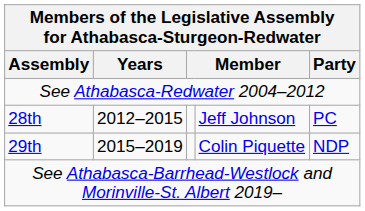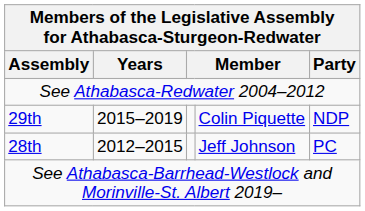 <table class="wikitable" align=right>
 <tr>
 <th colspan=5>Members of the Legislative Assembly<br> for Athabasca-Sturgeon-Redwater</th>
 </tr>
 <tr>
 <th>Assembly</th>
 <th>Years</th>
 <th colspan="2">Member</th>
 <th>Party</th>
 </tr>
 <tr>
 <td align="center" colspan=5><em>See <a href='#'>Athabasca-Redwater</a> 2004–2012</em></td>
 </tr>
 <tr>
+<td><a href='#'>29th</a></td>
+<td>2015–2019</td>
+<td></td>
+<td><a href='#'>Colin Piquette</a></td>
+<td><a href='#'>NDP</a></td>
+</tr>
+<tr>
 <td><a href='#'>28th</a></td>
 <td>2012–2015</td>
 <td></td>
 <td><a href='#'>Jeff Johnson</a></td>
 <td><a href='#'>PC</a></td>
 </tr>
 <tr>
-<td><a href='#'>29th</a></td>
-<td>2015–2019</td>
-<td></td>
-<td><a href='#'>Colin Piquette</a></td>
-<td><a href='#'>NDP</a></td>
-</tr>
-<tr>
 <td align="center" colspan=5><em>See <a href='#'>Athabasca-Barrhead-Westlock</a> and<br> <a href='#'>Morinville-St. Albert</a> 2019–</em></td>
 </tr>
 </table>
